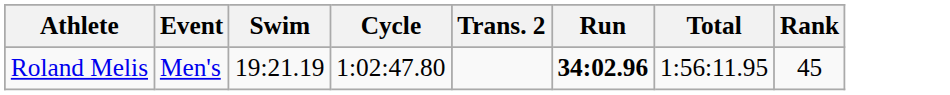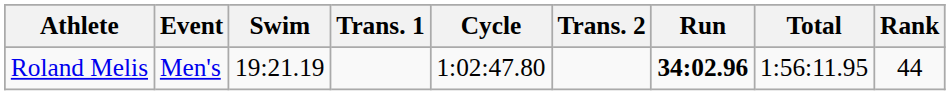 <table class=wikitable style=font-size:90%;text-align:center>
 <tr>
 <th>Athlete</th>
 <th>Event</th>
 <th>Swim</th>
+<th>Trans. 1</th>
 <th>Cycle</th>
 <th>Trans. 2</th>
 <th>Run</th>
 <th>Total</th>
 <th>Rank</th>
 </tr>
 <tr>
 <td align=left><a href='#'>Roland Melis</a></td>
 <td align=left><a href='#'>Men's</a></td>
 <td>19:21.19</td>
+<td></td>
 <td>1:02:47.80</td>
 <td></td>
 <td><strong>34:02.96</strong></td>
 <td>1:56:11.95</td>
-<td>45</td>
+<td>44</td>
 </tr>
 </table>
